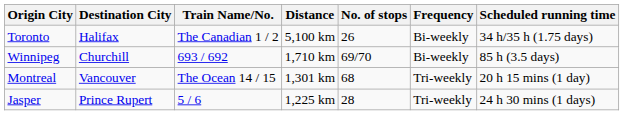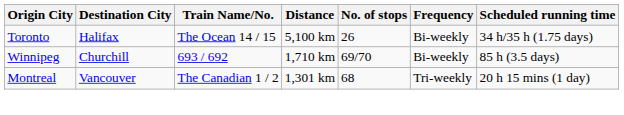 <table class="wikitable sortable" width= align=>
 <tr>
 <th>Origin City</th>
 <th>Destination City</th>
 <th>Train Name/No.</th>
 <th>Distance</th>
 <th>No. of stops</th>
 <th>Frequency</th>
 <th data-sort-type="number">Scheduled running time</th>
 </tr>
 <tr>
 <td><a href='#'>Toronto</a></td>
 <td><a href='#'>Halifax</a></td>
-<td><a href='#'>The Canadian</a> 1 / 2</td>
+<td><a href='#'>The Ocean</a> 14 / 15</td>
 <td>5,100 km</td>
 <td>26</td>
 <td>Bi-weekly</td>
 <td>34 h/35 h (1.75 days)</td>
 </tr>
 <tr>
 <td><a href='#'>Winnipeg</a></td>
 <td><a href='#'>Churchill</a></td>
 <td><a href='#'>693 / 692</a></td>
 <td>1,710 km</td>
 <td>69/70</td>
 <td>Bi-weekly</td>
 <td>85 h (3.5 days)</td>
 </tr>
 <tr>
 <td><a href='#'>Montreal</a></td>
 <td><a href='#'>Vancouver</a></td>
-<td><a href='#'>The Ocean</a> 14 / 15</td>
+<td><a href='#'>The Canadian</a> 1 / 2</td>
 <td>1,301 km</td>
 <td>68</td>
 <td>Tri-weekly</td>
 <td>20 h 15 mins (1 day)</td>
 </tr>
-<tr>
-<td><a href='#'>Jasper</a></td>
-<td><a href='#'>Prince Rupert</a></td>
-<td><a href='#'>5 / 6</a></td>
-<td>1,225 km</td>
-<td>28</td>
-<td>Tri-weekly</td>
-<td>24 h 30 mins (1 days)</td>
-</tr>
 </table>
